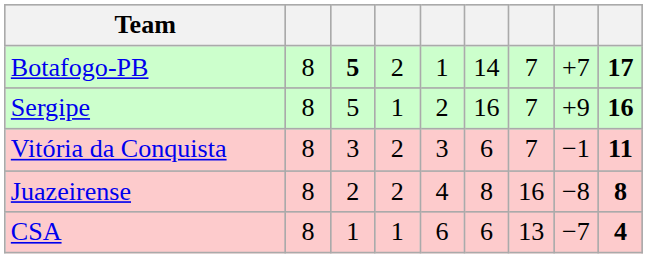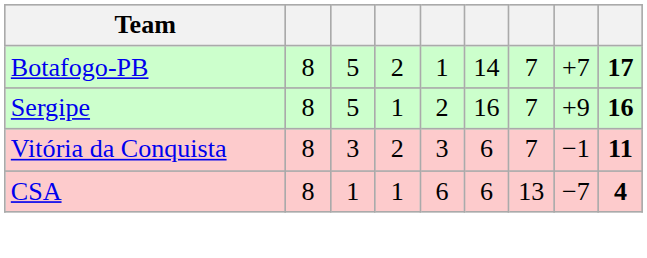 <table class="wikitable" style="text-align: center;">
 <tr>
 <th width=165>Team</th>
 <th width=20></th>
 <th width=20></th>
 <th width=20></th>
 <th width=20></th>
 <th width=20></th>
 <th width=20></th>
 <th width=20></th>
 <th width=20></th>
 </tr>
 <tr bgcolor=#ccffcc>
 <td align=left> <a href='#'>Botafogo-PB</a></td>
 <td>8</td>
-<td><strong>5</strong></td>
+<td>5</td>
 <td>2</td>
 <td>1</td>
 <td>14</td>
 <td>7</td>
 <td>+7</td>
 <td><strong>17</strong></td>
 </tr>
 <tr bgcolor=#ccffcc>
 <td align=left> <a href='#'>Sergipe</a></td>
 <td>8</td>
 <td>5</td>
 <td>1</td>
 <td>2</td>
 <td>16</td>
 <td>7</td>
 <td>+9</td>
 <td><strong>16</strong></td>
 </tr>
 <tr bgcolor=#FDCBCC>
 <td align=left> <a href='#'>Vitória da Conquista</a></td>
 <td>8</td>
 <td>3</td>
 <td>2</td>
 <td>3</td>
 <td>6</td>
 <td>7</td>
 <td>−1</td>
 <td><strong>11</strong></td>
 </tr>
 <tr bgcolor=#FDCBCC>
-<td align=left> <a href='#'>Juazeirense</a></td>
-<td>8</td>
-<td>2</td>
-<td>2</td>
-<td>4</td>
-<td>8</td>
-<td>16</td>
-<td>−8</td>
-<td><strong>8</strong></td>
-</tr>
-<tr bgcolor=#FDCBCC>
 <td align=left> <a href='#'>CSA</a></td>
 <td>8</td>
 <td>1</td>
 <td>1</td>
 <td>6</td>
 <td>6</td>
 <td>13</td>
 <td>−7</td>
 <td><strong>4</strong></td>
 </tr>
 </table>
